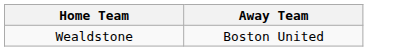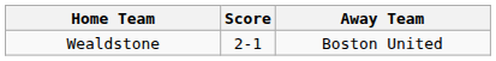 <table class="wikitable" style="text-align:center;">
 <tr>
 <th width=175>Home Team</th>
+<th width=20>Score</th>
 <th width=175>Away Team</th>
 </tr>
 <tr>
 <td>Wealdstone</td>
+<td>2-1</td>
 <td>Boston United</td>
 </tr>
 </table>
